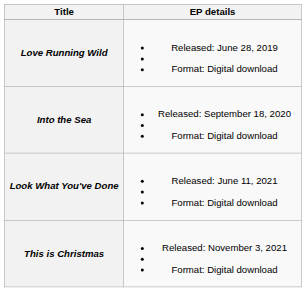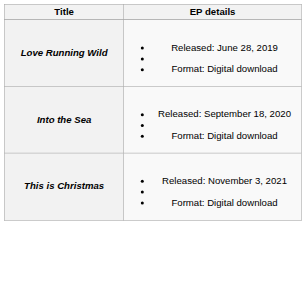 <table class="wikitable plainrowheaders" style="text-align:center;">
 <tr>
 <th scope="col" style="width:12em;">Title</th>
 <th scope="col" style="width:18em;">EP details</th>
 </tr>
 <tr style="font-size:smaller;">
 </tr>
 <tr>
 <th scope="row"><em>Love Running Wild</em></th>
 <td><br><ul><li>Released: June 28, 2019</li><li></li><li>Format: Digital download</li></ul></td>
 </tr>
 <tr>
 <th scope="row"><em>Into the Sea</em></th>
 <td><br><ul><li>Released: September 18, 2020</li><li></li><li>Format: Digital download</li></ul></td>
 </tr>
 <tr>
-<th scope="row"><em>Look What You've Done</em></th>
-<td><br><ul><li>Released: June 11, 2021</li><li></li><li>Format: Digital download</li></ul></td>
-</tr>
-<tr>
 <th scope="row"><em>This is Christmas</em></th>
 <td><br><ul><li>Released: November 3, 2021</li><li></li><li>Format: Digital download</li></ul></td>
 </tr>
 </table>
